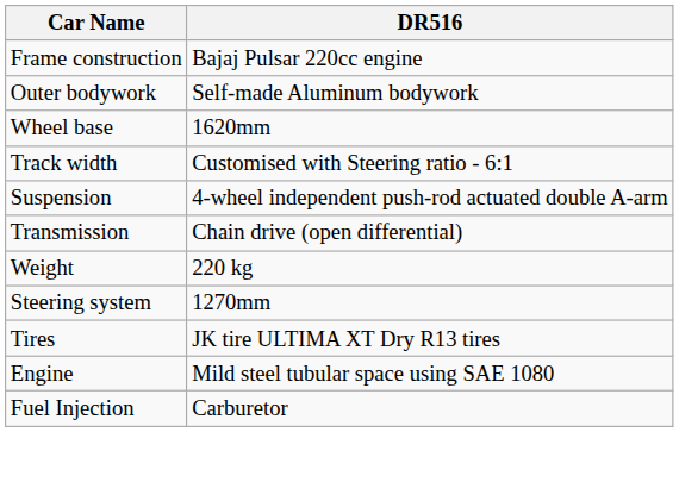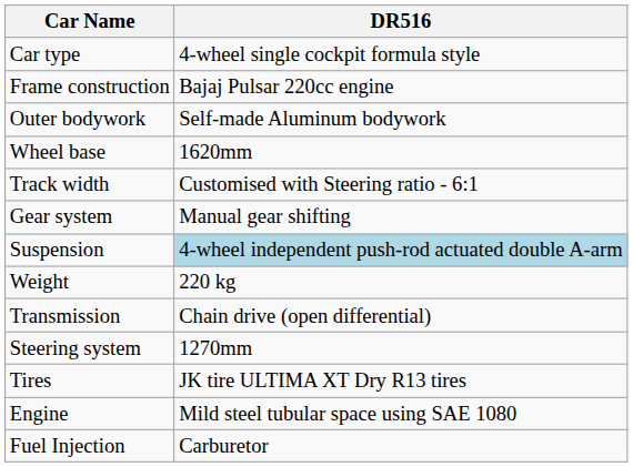 <table class="wikitable">
 <tr>
 <th>Car Name</th>
 <th>DR516</th>
+</tr>
+<tr>
+<td>Car type</td>
+<td>4-wheel single cockpit formula style</td>
 </tr>
 <tr>
 <td>Frame construction</td>
 <td>Bajaj Pulsar 220cc engine</td>
 </tr>
 <tr>
 <td>Outer bodywork</td>
 <td>Self-made Aluminum bodywork</td>
 </tr>
 <tr>
 <td>Wheel base</td>
 <td>1620mm</td>
 </tr>
 <tr>
 <td>Track width</td>
 <td>Customised with Steering ratio - 6:1</td>
 </tr>
 <tr>
+<td>Gear system</td>
+<td>Manual gear shifting</td>
+</tr>
+<tr>
 <td>Suspension</td>
-<td>4-wheel independent push-rod actuated double A-arm</td>
+<td style="background: lightblue;">4-wheel independent push-rod actuated double A-arm</td>
+</tr>
+<tr>
+<td>Weight</td>
+<td>220 kg</td>
 </tr>
 <tr>
 <td>Transmission</td>
 <td>Chain drive (open differential)</td>
-</tr>
-<tr>
-<td>Weight</td>
-<td>220 kg</td>
 </tr>
 <tr>
 <td>Steering system</td>
 <td>1270mm</td>
 </tr>
 <tr>
 <td>Tires</td>
 <td>JK tire ULTIMA XT Dry R13 tires</td>
 </tr>
 <tr>
 <td>Engine</td>
 <td>Mild steel tubular space using SAE 1080</td>
 </tr>
 <tr>
 <td>Fuel Injection</td>
 <td>Carburetor</td>
 </tr>
 </table>
